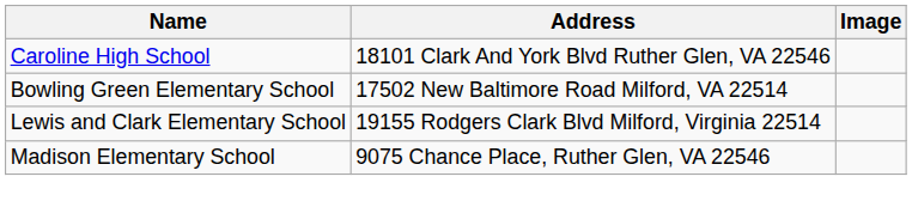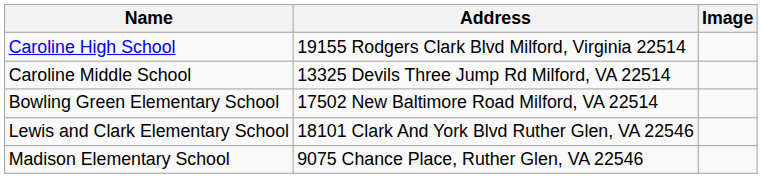 <table class="wikitable">
 <tr>
 <th>Name</th>
 <th>Address</th>
 <th>Image</th>
 </tr>
 <tr>
 <td><a href='#'>Caroline High School</a></td>
-<td>18101 Clark And York Blvd Ruther Glen, VA 22546</td>
+<td>19155 Rodgers Clark Blvd Milford, Virginia 22514</td>
+<td></td>
+</tr>
+<tr>
+<td>Caroline Middle School</td>
+<td>13325 Devils Three Jump Rd Milford, VA 22514</td>
 <td></td>
 </tr>
 <tr>
 <td>Bowling Green Elementary School</td>
 <td>17502 New Baltimore Road Milford, VA 22514</td>
 <td></td>
 </tr>
 <tr>
 <td>Lewis and Clark Elementary School</td>
-<td>19155 Rodgers Clark Blvd Milford, Virginia 22514</td>
+<td>18101 Clark And York Blvd Ruther Glen, VA 22546</td>
 <td></td>
 </tr>
 <tr>
 <td>Madison Elementary School</td>
 <td>9075 Chance Place, Ruther Glen, VA 22546</td>
 <td></td>
 </tr>
 </table>
